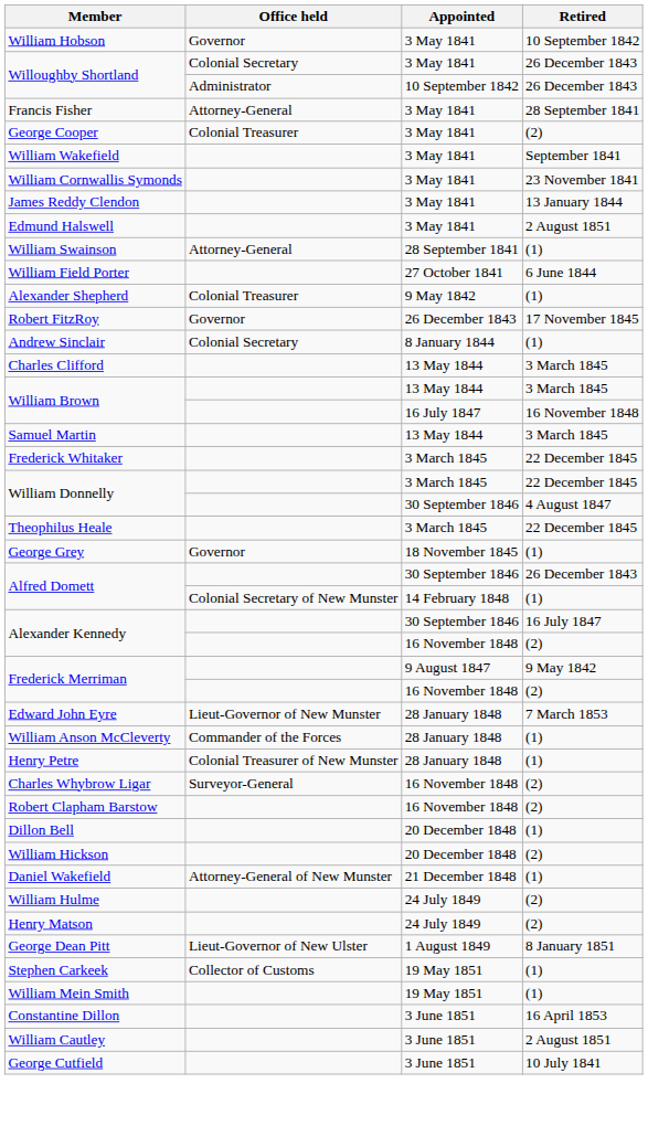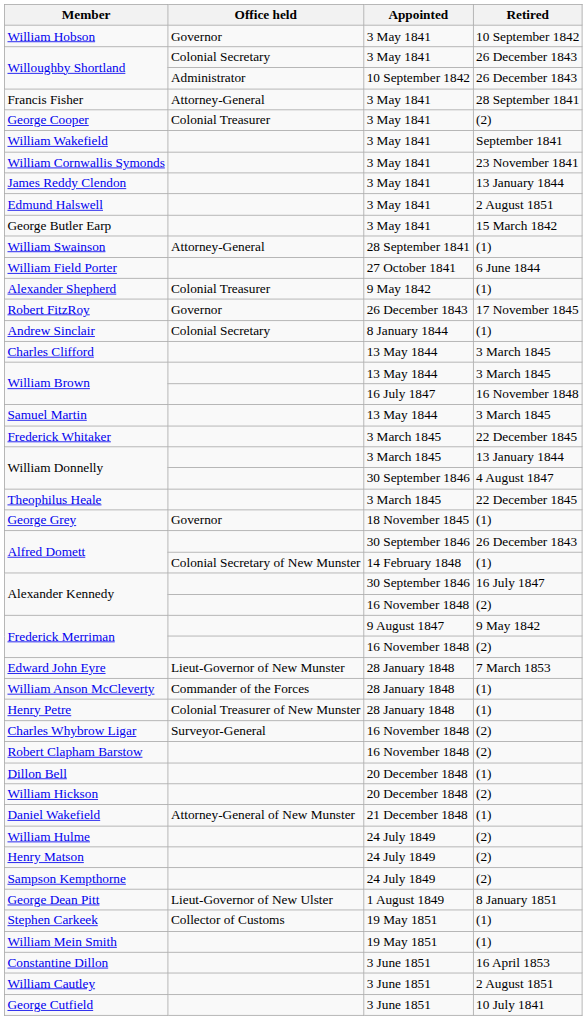 <table class="wikitable">
 <tr>
 <th>Member</th>
 <th>Office held</th>
 <th>Appointed</th>
 <th>Retired</th>
 </tr>
 <tr>
 <td><a href='#'>William Hobson</a></td>
 <td>Governor</td>
 <td>3 May 1841</td>
 <td>10 September 1842</td>
 </tr>
 <tr>
 <td rowspan=2><a href='#'>Willoughby Shortland</a></td>
 <td>Colonial Secretary</td>
 <td>3 May 1841</td>
 <td>26 December 1843</td>
 </tr>
 <tr>
 <td>Administrator</td>
 <td>10 September 1842</td>
 <td>26 December 1843</td>
 </tr>
 <tr>
 <td>Francis Fisher </td>
 <td>Attorney-General</td>
 <td>3 May 1841</td>
 <td>28 September 1841</td>
 </tr>
 <tr>
 <td><a href='#'>George Cooper</a></td>
 <td>Colonial Treasurer</td>
 <td>3 May 1841</td>
 <td>(2)</td>
 </tr>
 <tr>
 <td><a href='#'>William Wakefield</a></td>
 <td></td>
 <td>3 May 1841</td>
 <td>September 1841</td>
 </tr>
 <tr>
 <td><a href='#'>William Cornwallis Symonds</a></td>
 <td></td>
 <td>3 May 1841</td>
 <td>23 November 1841</td>
 </tr>
 <tr>
 <td><a href='#'>James Reddy Clendon</a></td>
 <td></td>
 <td>3 May 1841</td>
 <td>13 January 1844</td>
 </tr>
 <tr>
 <td><a href='#'>Edmund Halswell</a></td>
 <td></td>
 <td>3 May 1841</td>
 <td>2 August 1851</td>
+</tr>
+<tr>
+<td>George Butler Earp</td>
+<td></td>
+<td>3 May 1841</td>
+<td>15 March 1842</td>
 </tr>
 <tr>
 <td><a href='#'>William Swainson</a></td>
 <td>Attorney-General</td>
 <td>28 September 1841</td>
 <td>(1)</td>
 </tr>
 <tr>
 <td><a href='#'>William Field Porter</a></td>
 <td></td>
 <td>27 October 1841</td>
 <td>6 June 1844</td>
 </tr>
 <tr>
 <td><a href='#'>Alexander Shepherd</a></td>
 <td>Colonial Treasurer</td>
 <td>9 May 1842</td>
 <td>(1)</td>
 </tr>
 <tr>
 <td><a href='#'>Robert FitzRoy</a></td>
 <td>Governor</td>
 <td>26 December 1843</td>
 <td>17 November 1845</td>
 </tr>
 <tr>
 <td><a href='#'>Andrew Sinclair</a></td>
 <td>Colonial Secretary</td>
 <td>8 January 1844</td>
 <td>(1)</td>
 </tr>
 <tr>
 <td><a href='#'>Charles Clifford</a></td>
 <td></td>
 <td>13 May 1844</td>
 <td>3 March 1845</td>
 </tr>
 <tr>
 <td rowspan=2><a href='#'>William Brown</a></td>
 <td></td>
 <td>13 May 1844</td>
 <td>3 March 1845</td>
 </tr>
 <tr>
 <td></td>
 <td>16 July 1847</td>
 <td>16 November 1848</td>
 </tr>
 <tr>
 <td><a href='#'>Samuel Martin</a></td>
 <td></td>
 <td>13 May 1844</td>
 <td>3 March 1845</td>
 </tr>
 <tr>
 <td><a href='#'>Frederick Whitaker</a></td>
 <td></td>
 <td>3 March 1845</td>
 <td>22 December 1845</td>
 </tr>
 <tr>
 <td rowspan=2>William Donnelly </td>
 <td></td>
 <td>3 March 1845</td>
-<td>22 December 1845</td>
+<td>13 January 1844</td>
 </tr>
 <tr>
 <td></td>
 <td>30 September 1846</td>
 <td>4 August 1847</td>
 </tr>
 <tr>
 <td><a href='#'>Theophilus Heale</a></td>
 <td></td>
 <td>3 March 1845</td>
 <td>22 December 1845</td>
 </tr>
 <tr>
 <td><a href='#'>George Grey</a></td>
 <td>Governor</td>
 <td>18 November 1845</td>
 <td>(1)</td>
 </tr>
 <tr>
 <td rowspan=2><a href='#'>Alfred Domett</a></td>
 <td></td>
 <td>30 September 1846</td>
 <td>26 December 1843</td>
 </tr>
 <tr>
 <td>Colonial Secretary of New Munster</td>
 <td>14 February 1848</td>
 <td>(1)</td>
 </tr>
 <tr>
 <td rowspan=2>Alexander Kennedy </td>
 <td></td>
 <td>30 September 1846</td>
 <td>16 July 1847</td>
 </tr>
 <tr>
 <td></td>
 <td>16 November 1848</td>
 <td>(2)</td>
 </tr>
 <tr>
 <td rowspan=2><a href='#'>Frederick Merriman</a></td>
 <td></td>
 <td>9 August 1847</td>
 <td>9 May 1842</td>
 </tr>
 <tr>
 <td></td>
 <td>16 November 1848</td>
 <td>(2)</td>
 </tr>
 <tr>
 <td><a href='#'>Edward John Eyre</a></td>
 <td>Lieut-Governor of New Munster</td>
 <td>28 January 1848</td>
 <td>7 March 1853</td>
 </tr>
 <tr>
 <td><a href='#'>William Anson McCleverty</a></td>
 <td>Commander of the Forces</td>
 <td>28 January 1848</td>
 <td>(1)</td>
 </tr>
 <tr>
 <td><a href='#'>Henry Petre</a></td>
 <td>Colonial Treasurer of New Munster</td>
 <td>28 January 1848</td>
 <td>(1)</td>
 </tr>
 <tr>
 <td><a href='#'>Charles Whybrow Ligar</a></td>
 <td>Surveyor-General</td>
 <td>16 November 1848</td>
 <td>(2)</td>
 </tr>
 <tr>
 <td><a href='#'>Robert Clapham Barstow</a> </td>
 <td></td>
 <td>16 November 1848</td>
 <td>(2)</td>
 </tr>
 <tr>
 <td><a href='#'>Dillon Bell</a></td>
 <td></td>
 <td>20 December 1848</td>
 <td>(1)</td>
 </tr>
 <tr>
 <td><a href='#'>William Hickson</a> </td>
 <td></td>
 <td>20 December 1848</td>
 <td>(2)</td>
 </tr>
 <tr>
 <td><a href='#'>Daniel Wakefield</a></td>
 <td>Attorney-General of New Munster</td>
 <td>21 December 1848</td>
 <td>(1)</td>
 </tr>
 <tr>
 <td><a href='#'>William Hulme</a></td>
 <td></td>
 <td>24 July 1849</td>
 <td>(2)</td>
 </tr>
 <tr>
 <td><a href='#'>Henry Matson</a> </td>
 <td></td>
 <td>24 July 1849</td>
 <td>(2)</td>
 </tr>
 <tr>
+<td><a href='#'>Sampson Kempthorne</a></td>
+<td></td>
+<td>24 July 1849</td>
+<td>(2)</td>
+</tr>
+<tr>
 <td><a href='#'>George Dean Pitt</a></td>
 <td>Lieut-Governor of New Ulster</td>
 <td>1 August 1849</td>
 <td>8 January 1851</td>
 </tr>
 <tr>
 <td><a href='#'>Stephen Carkeek</a></td>
 <td>Collector of Customs</td>
 <td>19 May 1851</td>
 <td>(1)</td>
 </tr>
 <tr>
 <td><a href='#'>William Mein Smith</a></td>
 <td></td>
 <td>19 May 1851</td>
 <td>(1)</td>
 </tr>
 <tr>
 <td><a href='#'>Constantine Dillon</a></td>
 <td></td>
 <td>3 June 1851</td>
 <td>16 April 1853</td>
 </tr>
 <tr>
 <td><a href='#'>William Cautley</a></td>
 <td></td>
 <td>3 June 1851</td>
 <td>2 August 1851</td>
 </tr>
 <tr>
 <td><a href='#'>George Cutfield</a></td>
 <td></td>
 <td>3 June 1851</td>
 <td>10 July 1841</td>
 </tr>
 </table>
